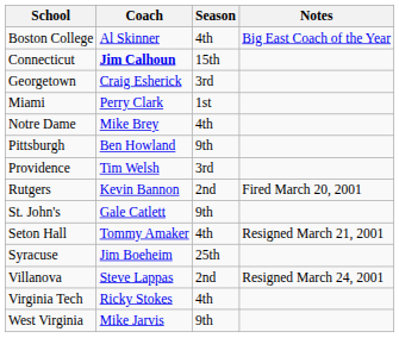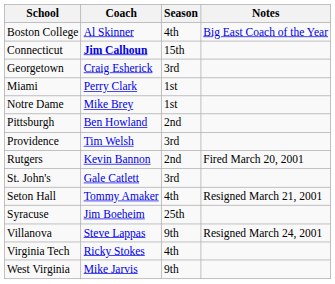 <table class="wikitable">
 <tr>
 <th>School</th>
 <th>Coach</th>
 <th>Season</th>
 <th>Notes</th>
 </tr>
 <tr>
 <td>Boston College</td>
 <td><a href='#'>Al Skinner</a></td>
 <td>4th</td>
 <td><a href='#'>Big East Coach of the Year</a></td>
 </tr>
 <tr>
 <td>Connecticut</td>
 <td><strong><a href='#'>Jim Calhoun</a></strong></td>
 <td>15th</td>
 <td></td>
 </tr>
 <tr>
 <td>Georgetown</td>
 <td><a href='#'>Craig Esherick</a></td>
 <td>3rd</td>
 <td></td>
 </tr>
 <tr>
 <td>Miami</td>
 <td><a href='#'>Perry Clark</a></td>
 <td>1st</td>
 <td></td>
 </tr>
 <tr>
 <td>Notre Dame</td>
 <td><a href='#'>Mike Brey</a></td>
-<td>4th</td>
+<td>1st</td>
 <td></td>
 </tr>
 <tr>
 <td>Pittsburgh</td>
 <td><a href='#'>Ben Howland</a></td>
-<td>9th</td>
+<td>2nd</td>
 <td></td>
 </tr>
 <tr>
 <td>Providence</td>
 <td><a href='#'>Tim Welsh</a></td>
 <td>3rd</td>
 <td></td>
 </tr>
 <tr>
 <td>Rutgers</td>
 <td><a href='#'>Kevin Bannon</a></td>
 <td>2nd</td>
 <td>Fired March 20, 2001</td>
 </tr>
 <tr>
 <td>St. John's</td>
 <td><a href='#'>Gale Catlett</a></td>
-<td>9th</td>
+<td>3rd</td>
 <td></td>
 </tr>
 <tr>
 <td>Seton Hall</td>
 <td><a href='#'>Tommy Amaker</a></td>
 <td>4th</td>
 <td>Resigned March 21, 2001</td>
 </tr>
 <tr>
 <td>Syracuse</td>
 <td><a href='#'>Jim Boeheim</a></td>
 <td>25th</td>
 <td></td>
 </tr>
 <tr>
 <td>Villanova</td>
 <td><a href='#'>Steve Lappas</a></td>
-<td>2nd</td>
+<td>9th</td>
 <td>Resigned March 24, 2001</td>
 </tr>
 <tr>
 <td>Virginia Tech</td>
 <td><a href='#'>Ricky Stokes</a></td>
 <td>4th</td>
 <td></td>
 </tr>
 <tr>
 <td>West Virginia</td>
 <td><a href='#'>Mike Jarvis</a></td>
 <td>9th</td>
 <td></td>
 </tr>
 </table>
